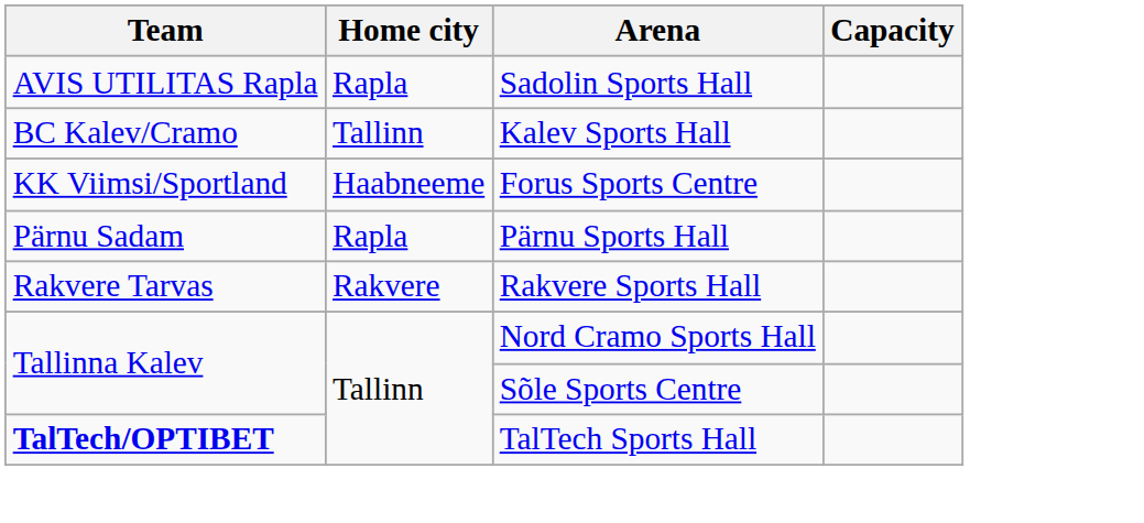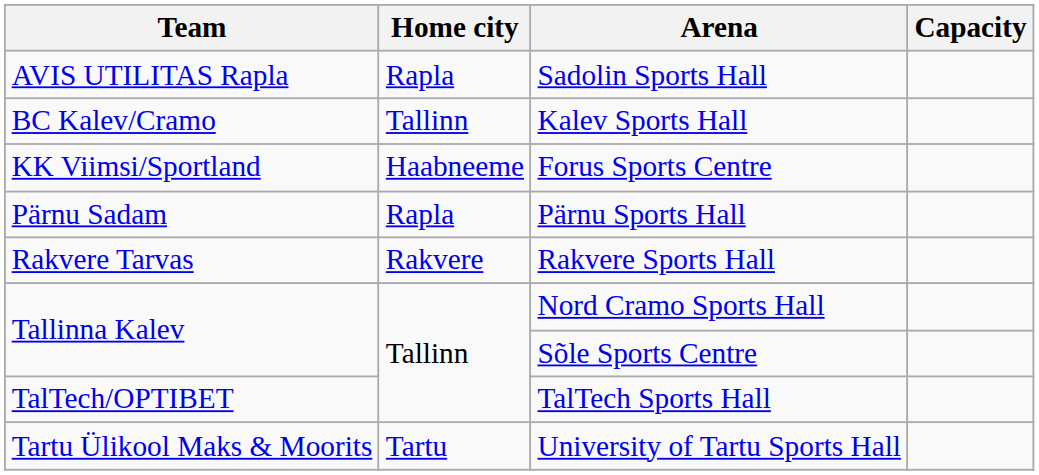 <table class="wikitable sortable">
 <tr>
 <th>Team</th>
 <th>Home city</th>
 <th>Arena</th>
 <th>Capacity</th>
 </tr>
 <tr>
 <td><a href='#'>AVIS UTILITAS Rapla</a></td>
 <td><a href='#'>Rapla</a></td>
 <td><a href='#'>Sadolin Sports Hall</a></td>
 <td align=center></td>
 </tr>
 <tr>
 <td><a href='#'>BC Kalev/Cramo</a></td>
 <td><a href='#'>Tallinn</a></td>
 <td><a href='#'>Kalev Sports Hall</a></td>
 <td align=center></td>
 </tr>
 <tr>
 <td><a href='#'>KK Viimsi/Sportland</a></td>
 <td><a href='#'>Haabneeme</a></td>
 <td><a href='#'>Forus Sports Centre</a></td>
 <td align=center></td>
 </tr>
 <tr>
 <td><a href='#'>Pärnu Sadam</a></td>
 <td><a href='#'>Rapla</a></td>
 <td><a href='#'>Pärnu Sports Hall</a></td>
 <td align=center></td>
 </tr>
 <tr>
 <td><a href='#'>Rakvere Tarvas</a></td>
 <td><a href='#'>Rakvere</a></td>
 <td><a href='#'>Rakvere Sports Hall</a></td>
 <td align=center></td>
 </tr>
 <tr>
 <td rowspan=2><a href='#'>Tallinna Kalev</a></td>
 <td rowspan=3>Tallinn</td>
 <td><a href='#'>Nord Cramo Sports Hall</a></td>
 <td align=center></td>
 </tr>
 <tr>
 <td><a href='#'>Sõle Sports Centre</a></td>
 <td align=center></td>
 </tr>
 <tr>
-<td><strong><a href='#'>TalTech/OPTIBET</a></strong></td>
+<td><a href='#'>TalTech/OPTIBET</a></td>
 <td><a href='#'>TalTech Sports Hall</a></td>
 <td align=center></td>
 </tr>
+<tr>
+<td><a href='#'>Tartu Ülikool Maks & Moorits</a></td>
+<td><a href='#'>Tartu</a></td>
+<td><a href='#'>University of Tartu Sports Hall</a></td>
+<td align=center></td>
+</tr>
 </table>
